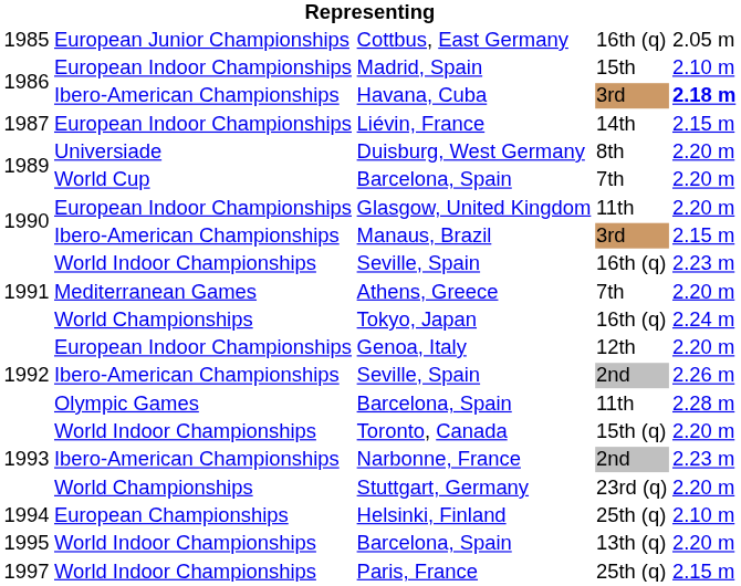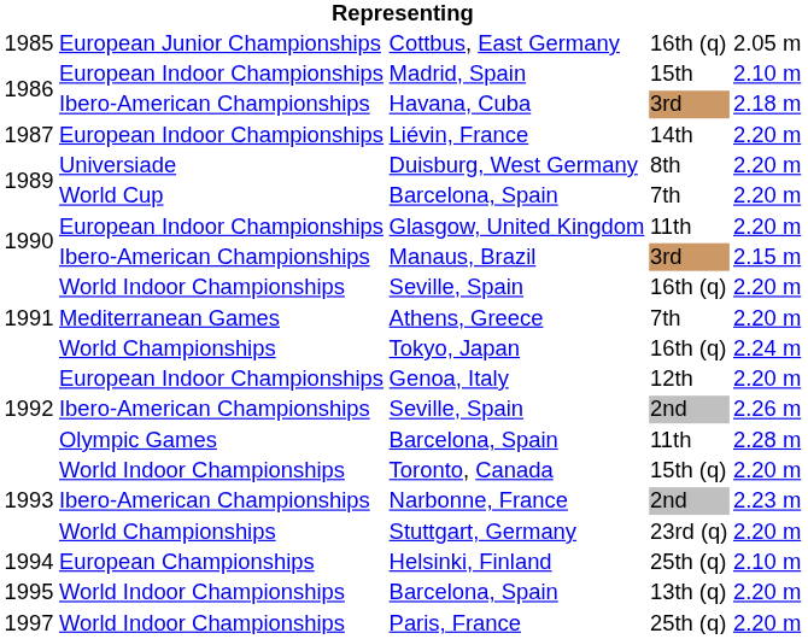 <table>
 <tr>
 <th colspan="6">Representing </th>
 </tr>
 <tr>
 <td>1985</td>
 <td><a href='#'>European Junior Championships</a></td>
 <td><a href='#'>Cottbus</a>, <a href='#'>East Germany</a></td>
 <td>16th (q)</td>
 <td>2.05 m</td>
 </tr>
 <tr>
 <td rowspan=2>1986</td>
 <td><a href='#'>European Indoor Championships</a></td>
 <td><a href='#'>Madrid, Spain</a></td>
 <td>15th</td>
 <td><a href='#'>2.10 m</a></td>
 </tr>
 <tr>
 <td><a href='#'>Ibero-American Championships</a></td>
 <td><a href='#'>Havana, Cuba</a></td>
 <td bgcolor=cc9966>3rd</td>
-<td><strong><a href='#'>2.18 m</a></strong></td>
+<td><a href='#'>2.18 m</a></td>
 </tr>
 <tr>
 <td>1987</td>
 <td><a href='#'>European Indoor Championships</a></td>
 <td><a href='#'>Liévin, France</a></td>
 <td>14th</td>
-<td><a href='#'>2.15 m</a></td>
+<td><a href='#'>2.20 m</a></td>
 </tr>
 <tr>
 <td rowspan=2>1989</td>
 <td><a href='#'>Universiade</a></td>
 <td><a href='#'>Duisburg, West Germany</a></td>
 <td>8th</td>
 <td><a href='#'>2.20 m</a></td>
 </tr>
 <tr>
 <td><a href='#'>World Cup</a></td>
 <td><a href='#'>Barcelona, Spain</a></td>
 <td>7th</td>
 <td><a href='#'>2.20 m</a></td>
 </tr>
 <tr>
 <td rowspan=2>1990</td>
 <td><a href='#'>European Indoor Championships</a></td>
 <td><a href='#'>Glasgow, United Kingdom</a></td>
 <td>11th</td>
 <td><a href='#'>2.20 m</a></td>
 </tr>
 <tr>
 <td><a href='#'>Ibero-American Championships</a></td>
 <td><a href='#'>Manaus, Brazil</a></td>
 <td bgcolor=cc9966>3rd</td>
 <td><a href='#'>2.15 m</a></td>
 </tr>
 <tr>
 <td rowspan=3>1991</td>
 <td><a href='#'>World Indoor Championships</a></td>
 <td><a href='#'>Seville, Spain</a></td>
 <td>16th (q)</td>
-<td><a href='#'>2.23 m</a></td>
+<td><a href='#'>2.20 m</a></td>
 </tr>
 <tr>
 <td><a href='#'>Mediterranean Games</a></td>
 <td><a href='#'>Athens, Greece</a></td>
 <td>7th</td>
 <td><a href='#'>2.20 m</a></td>
 </tr>
 <tr>
 <td><a href='#'>World Championships</a></td>
 <td><a href='#'>Tokyo, Japan</a></td>
 <td>16th (q)</td>
 <td><a href='#'>2.24 m</a></td>
 </tr>
 <tr>
 <td rowspan=3>1992</td>
 <td><a href='#'>European Indoor Championships</a></td>
 <td><a href='#'>Genoa, Italy</a></td>
 <td>12th</td>
 <td><a href='#'>2.20 m</a></td>
 </tr>
 <tr>
 <td><a href='#'>Ibero-American Championships</a></td>
 <td><a href='#'>Seville, Spain</a></td>
 <td bgcolor=silver>2nd</td>
 <td><a href='#'>2.26 m</a></td>
 </tr>
 <tr>
 <td><a href='#'>Olympic Games</a></td>
 <td><a href='#'>Barcelona, Spain</a></td>
 <td>11th</td>
 <td><a href='#'>2.28 m</a></td>
 </tr>
 <tr>
 <td rowspan=3>1993</td>
 <td><a href='#'>World Indoor Championships</a></td>
 <td><a href='#'>Toronto</a>, <a href='#'>Canada</a></td>
 <td>15th (q)</td>
 <td><a href='#'>2.20 m</a></td>
 </tr>
 <tr>
 <td><a href='#'>Ibero-American Championships</a></td>
 <td><a href='#'>Narbonne, France</a></td>
 <td bgcolor=silver>2nd</td>
 <td><a href='#'>2.23 m</a></td>
 </tr>
 <tr>
 <td><a href='#'>World Championships</a></td>
 <td><a href='#'>Stuttgart, Germany</a></td>
 <td>23rd (q)</td>
 <td><a href='#'>2.20 m</a></td>
 </tr>
 <tr>
 <td>1994</td>
 <td><a href='#'>European Championships</a></td>
 <td><a href='#'>Helsinki, Finland</a></td>
 <td>25th (q)</td>
 <td><a href='#'>2.10 m</a></td>
 </tr>
 <tr>
 <td>1995</td>
 <td><a href='#'>World Indoor Championships</a></td>
 <td><a href='#'>Barcelona, Spain</a></td>
 <td>13th (q)</td>
 <td><a href='#'>2.20 m</a></td>
 </tr>
 <tr>
 <td>1997</td>
 <td><a href='#'>World Indoor Championships</a></td>
 <td><a href='#'>Paris, France</a></td>
 <td>25th (q)</td>
-<td><a href='#'>2.15 m</a></td>
+<td><a href='#'>2.20 m</a></td>
 </tr>
 </table>
